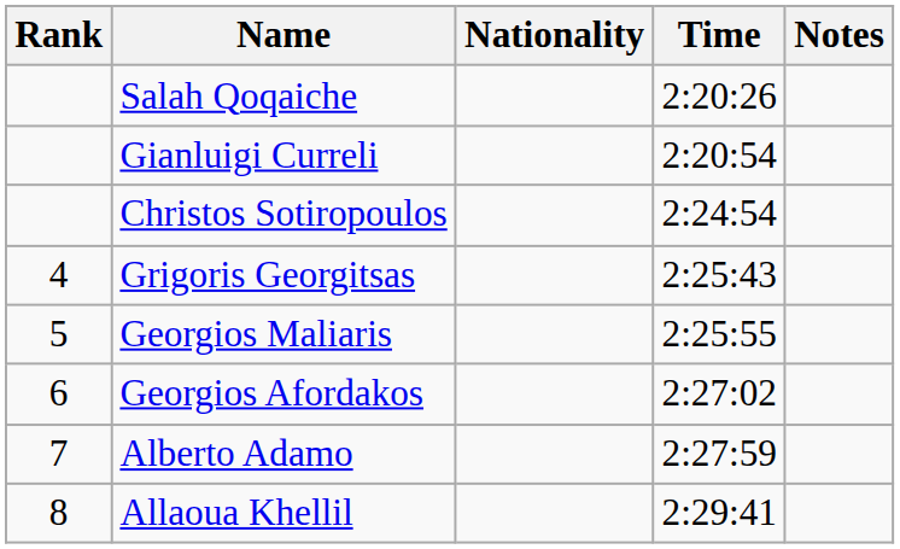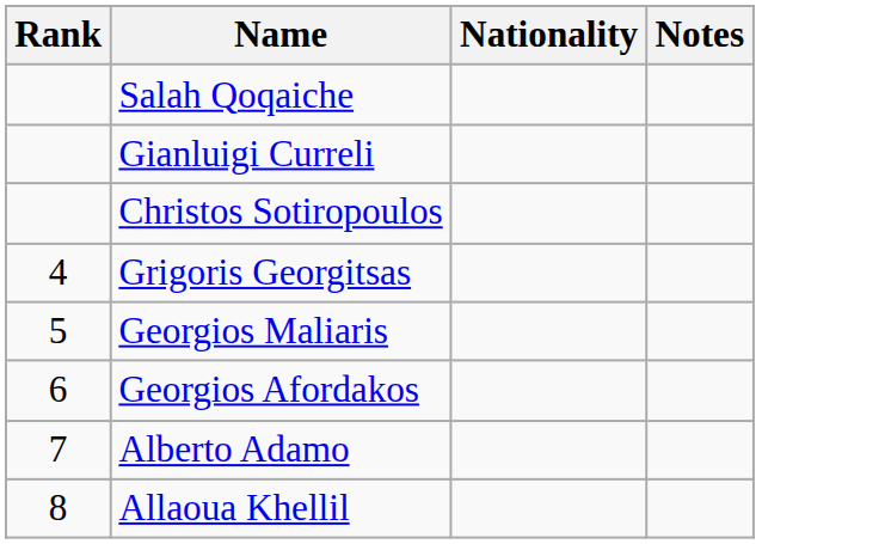 <table class="wikitable sortable" style="text-align:center">
 <tr>
 <th>Rank</th>
 <th>Name</th>
 <th>Nationality</th>
-<th>Time</th>
 <th>Notes</th>
 </tr>
 <tr>
 <td></td>
 <td align=left><a href='#'>Salah Qoqaiche</a></td>
 <td align=left></td>
-<td>2:20:26</td>
 <td></td>
 </tr>
 <tr>
 <td></td>
 <td align=left><a href='#'>Gianluigi Curreli</a></td>
 <td align=left></td>
-<td>2:20:54</td>
 <td></td>
 </tr>
 <tr>
 <td></td>
 <td align=left><a href='#'>Christos Sotiropoulos</a></td>
 <td align=left></td>
-<td>2:24:54</td>
 <td></td>
 </tr>
 <tr>
 <td>4</td>
 <td align=left><a href='#'>Grigoris Georgitsas</a></td>
 <td align=left></td>
-<td>2:25:43</td>
 <td></td>
 </tr>
 <tr>
 <td>5</td>
 <td align=left><a href='#'>Georgios Maliaris</a></td>
 <td align=left></td>
-<td>2:25:55</td>
 <td></td>
 </tr>
 <tr>
 <td>6</td>
 <td align=left><a href='#'>Georgios Afordakos</a></td>
 <td align=left></td>
-<td>2:27:02</td>
 <td></td>
 </tr>
 <tr>
 <td>7</td>
 <td align=left><a href='#'>Alberto Adamo</a></td>
 <td align=left></td>
-<td>2:27:59</td>
 <td></td>
 </tr>
 <tr>
 <td>8</td>
 <td align=left><a href='#'>Allaoua Khellil</a></td>
 <td align=left></td>
-<td>2:29:41</td>
 <td></td>
 </tr>
 </table>
